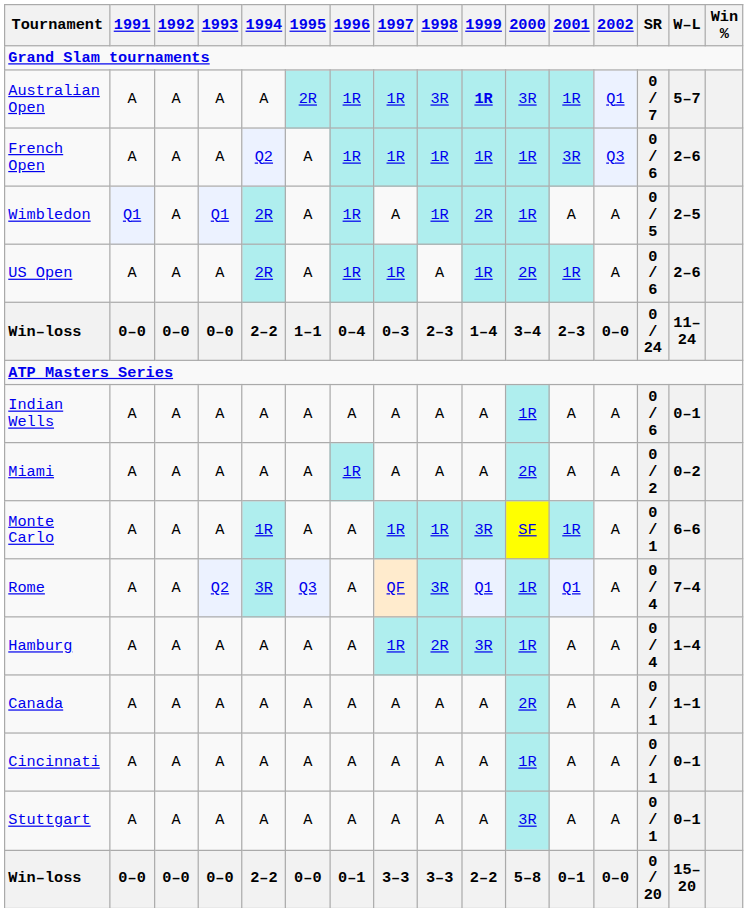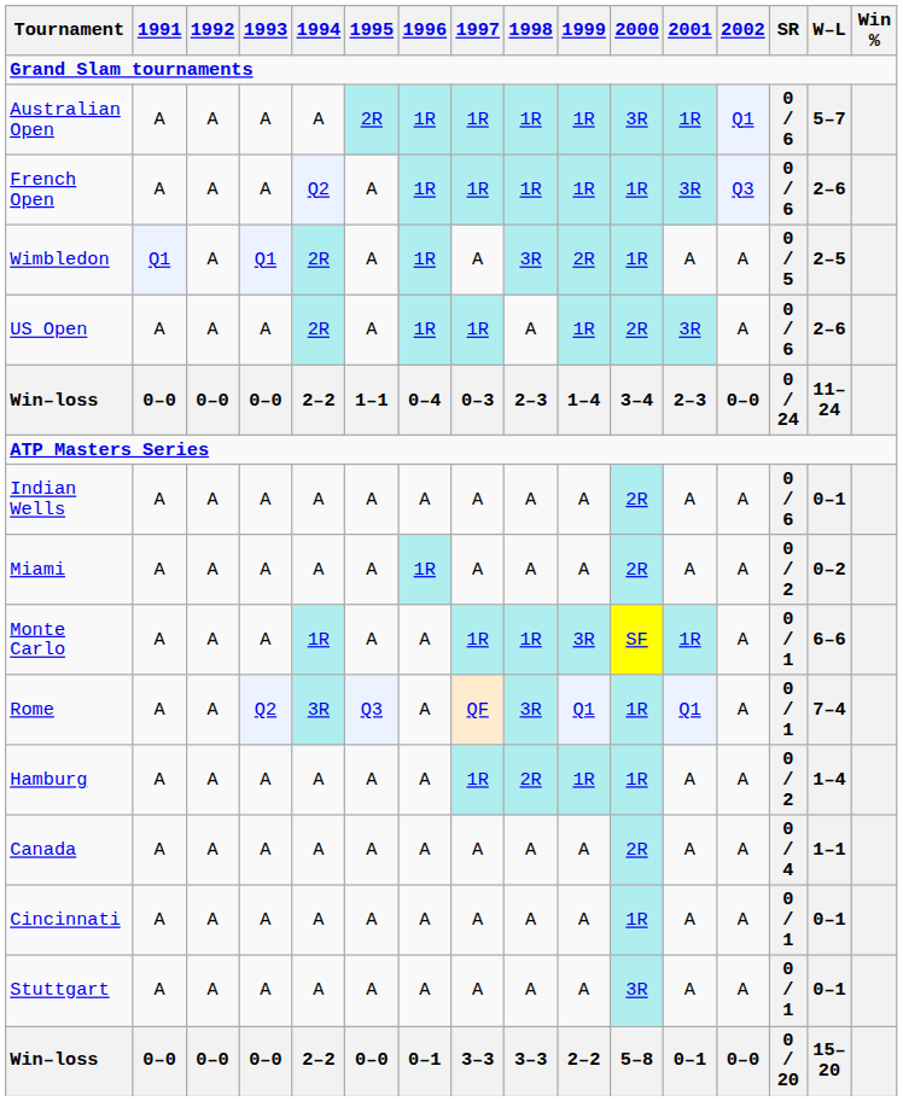 <table class=wikitable style=text-align:center;font-size:97%>
 <tr>
 <th>Tournament</th>
 <th><a href='#'>1991</a></th>
 <th><a href='#'>1992</a></th>
 <th><a href='#'>1993</a></th>
 <th><a href='#'>1994</a></th>
 <th><a href='#'>1995</a></th>
 <th><a href='#'>1996</a></th>
 <th><a href='#'>1997</a></th>
 <th><a href='#'>1998</a></th>
 <th><a href='#'>1999</a></th>
 <th><a href='#'>2000</a></th>
 <th><a href='#'>2001</a></th>
 <th><a href='#'>2002</a></th>
 <th>SR</th>
 <th>W–L</th>
 <th>Win %</th>
 </tr>
 <tr>
 <td colspan=23 align=left><strong><a href='#'>Grand Slam tournaments</a></strong></td>
 </tr>
 <tr>
 <td align=left><a href='#'>Australian Open</a></td>
 <td>A</td>
 <td>A</td>
 <td>A</td>
 <td>A</td>
 <td bgcolor=afeeee><a href='#'>2R</a></td>
 <td bgcolor=afeeee><a href='#'>1R</a></td>
 <td bgcolor=afeeee><a href='#'>1R</a></td>
-<td bgcolor=afeeee><a href='#'>3R</a></td>
-<td bgcolor=afeeee><strong><a href='#'>1R</a></strong></td>
+<td bgcolor=afeeee><a href='#'>1R</a></td>
+<td bgcolor=afeeee><a href='#'>1R</a></td>
 <td bgcolor=afeeee><a href='#'>3R</a></td>
 <td bgcolor=afeeee><a href='#'>1R</a></td>
 <td bgcolor=ecf2ff><a href='#'>Q1</a></td>
-<th>0 / 7</th>
+<th>0 / 6</th>
 <th>5–7</th>
 <th></th>
 </tr>
 <tr>
 <td align=left><a href='#'>French Open</a></td>
 <td>A</td>
 <td>A</td>
 <td>A</td>
 <td bgcolor=ecf2ff><a href='#'>Q2</a></td>
 <td>A</td>
 <td bgcolor=afeeee><a href='#'>1R</a></td>
 <td bgcolor=afeeee><a href='#'>1R</a></td>
 <td bgcolor=afeeee><a href='#'>1R</a></td>
 <td bgcolor=afeeee><a href='#'>1R</a></td>
 <td bgcolor=afeeee><a href='#'>1R</a></td>
 <td bgcolor=afeeee><a href='#'>3R</a></td>
 <td bgcolor=ecf2ff><a href='#'>Q3</a></td>
 <th>0 / 6</th>
 <th>2–6</th>
 <th></th>
 </tr>
 <tr>
 <td align=left><a href='#'>Wimbledon</a></td>
 <td bgcolor=ecf2ff><a href='#'>Q1</a></td>
 <td>A</td>
 <td bgcolor=ecf2ff><a href='#'>Q1</a></td>
 <td bgcolor=afeeee><a href='#'>2R</a></td>
 <td>A</td>
 <td bgcolor=afeeee><a href='#'>1R</a></td>
 <td>A</td>
-<td bgcolor=afeeee><a href='#'>1R</a></td>
+<td bgcolor=afeeee><a href='#'>3R</a></td>
 <td bgcolor=afeeee><a href='#'>2R</a></td>
 <td bgcolor=afeeee><a href='#'>1R</a></td>
 <td>A</td>
 <td>A</td>
 <th>0 / 5</th>
 <th>2–5</th>
 <th></th>
 </tr>
 <tr>
 <td align=left><a href='#'>US Open</a></td>
 <td>A</td>
 <td>A</td>
 <td>A</td>
 <td bgcolor=afeeee><a href='#'>2R</a></td>
 <td>A</td>
 <td bgcolor=afeeee><a href='#'>1R</a></td>
 <td bgcolor=afeeee><a href='#'>1R</a></td>
 <td>A</td>
 <td bgcolor=afeeee><a href='#'>1R</a></td>
 <td bgcolor=afeeee><a href='#'>2R</a></td>
-<td bgcolor=afeeee><a href='#'>1R</a></td>
+<td bgcolor=afeeee><a href='#'>3R</a></td>
 <td>A</td>
 <th>0 / 6</th>
 <th>2–6</th>
 <th></th>
 </tr>
 <tr>
 <th style=text-align:left>Win–loss</th>
 <th>0–0</th>
 <th>0–0</th>
 <th>0–0</th>
 <th>2–2</th>
 <th>1–1</th>
 <th>0–4</th>
 <th>0–3</th>
 <th>2–3</th>
 <th>1–4</th>
 <th>3–4</th>
 <th>2–3</th>
 <th>0–0</th>
 <th>0 / 24</th>
 <th>11–24</th>
 <th></th>
 </tr>
 <tr>
 <td colspan=23 align=left><strong><a href='#'>ATP Masters Series</a></strong></td>
 </tr>
 <tr>
 <td align=left><a href='#'>Indian Wells</a></td>
 <td>A</td>
 <td>A</td>
 <td>A</td>
 <td>A</td>
 <td>A</td>
 <td>A</td>
 <td>A</td>
 <td>A</td>
 <td>A</td>
-<td bgcolor=afeeee><a href='#'>1R</a></td>
+<td bgcolor=afeeee><a href='#'>2R</a></td>
 <td>A</td>
 <td>A</td>
 <th>0 / 6</th>
 <th>0–1</th>
 <th></th>
 </tr>
 <tr>
 <td align=left><a href='#'>Miami</a></td>
 <td>A</td>
 <td>A</td>
 <td>A</td>
 <td>A</td>
 <td>A</td>
 <td bgcolor=afeeee><a href='#'>1R</a></td>
 <td>A</td>
 <td>A</td>
 <td>A</td>
 <td bgcolor=afeeee><a href='#'>2R</a></td>
 <td>A</td>
 <td>A</td>
 <th>0 / 2</th>
 <th>0–2</th>
 <th></th>
 </tr>
 <tr>
 <td align=left><a href='#'>Monte Carlo</a></td>
 <td>A</td>
 <td>A</td>
 <td>A</td>
 <td bgcolor=afeeee><a href='#'>1R</a></td>
 <td>A</td>
 <td>A</td>
 <td bgcolor=afeeee><a href='#'>1R</a></td>
 <td bgcolor=afeeee><a href='#'>1R</a></td>
 <td bgcolor=afeeee><a href='#'>3R</a></td>
 <td bgcolor=yellow><a href='#'>SF</a></td>
 <td bgcolor=afeeee><a href='#'>1R</a></td>
 <td>A</td>
 <th>0 / 1</th>
 <th>6–6</th>
 <th></th>
 </tr>
 <tr>
 <td align=left><a href='#'>Rome</a></td>
 <td>A</td>
 <td>A</td>
 <td bgcolor=ecf2ff><a href='#'>Q2</a></td>
 <td bgcolor=afeeee><a href='#'>3R</a></td>
 <td bgcolor=ecf2ff><a href='#'>Q3</a></td>
 <td>A</td>
 <td bgcolor=ffebcd><a href='#'>QF</a></td>
 <td bgcolor=afeeee><a href='#'>3R</a></td>
 <td bgcolor=ecf2ff><a href='#'>Q1</a></td>
 <td bgcolor=afeeee><a href='#'>1R</a></td>
 <td bgcolor=ecf2ff><a href='#'>Q1</a></td>
 <td>A</td>
-<th>0 / 4</th>
+<th>0 / 1</th>
 <th>7–4</th>
 <th></th>
 </tr>
 <tr>
 <td align=left><a href='#'>Hamburg</a></td>
 <td>A</td>
 <td>A</td>
 <td>A</td>
 <td>A</td>
 <td>A</td>
 <td>A</td>
 <td bgcolor=afeeee><a href='#'>1R</a></td>
 <td bgcolor=afeeee><a href='#'>2R</a></td>
-<td bgcolor=afeeee><a href='#'>3R</a></td>
+<td bgcolor=afeeee><a href='#'>1R</a></td>
 <td bgcolor=afeeee><a href='#'>1R</a></td>
 <td>A</td>
 <td>A</td>
-<th>0 / 4</th>
+<th>0 / 2</th>
 <th>1–4</th>
 <th></th>
 </tr>
 <tr>
 <td align=left><a href='#'>Canada</a></td>
 <td>A</td>
 <td>A</td>
 <td>A</td>
 <td>A</td>
 <td>A</td>
 <td>A</td>
 <td>A</td>
 <td>A</td>
 <td>A</td>
 <td bgcolor=afeeee><a href='#'>2R</a></td>
 <td>A</td>
 <td>A</td>
-<th>0 / 1</th>
+<th>0 / 4</th>
 <th>1–1</th>
 <th></th>
 </tr>
 <tr>
 <td align=left><a href='#'>Cincinnati</a></td>
 <td>A</td>
 <td>A</td>
 <td>A</td>
 <td>A</td>
 <td>A</td>
 <td>A</td>
 <td>A</td>
 <td>A</td>
 <td>A</td>
 <td bgcolor=afeeee><a href='#'>1R</a></td>
 <td>A</td>
 <td>A</td>
 <th>0 / 1</th>
 <th>0–1</th>
 <th></th>
 </tr>
 <tr>
 <td align=left><a href='#'>Stuttgart</a></td>
 <td>A</td>
 <td>A</td>
 <td>A</td>
 <td>A</td>
 <td>A</td>
 <td>A</td>
 <td>A</td>
 <td>A</td>
 <td>A</td>
 <td bgcolor=afeeee><a href='#'>3R</a></td>
 <td>A</td>
 <td>A</td>
 <th>0 / 1</th>
 <th>0–1</th>
 <th></th>
 </tr>
 <tr>
 <th style=text-align:left>Win–loss</th>
 <th>0–0</th>
 <th>0–0</th>
 <th>0–0</th>
 <th>2–2</th>
 <th>0–0</th>
 <th>0–1</th>
 <th>3–3</th>
 <th>3–3</th>
 <th>2–2</th>
 <th>5–8</th>
 <th>0–1</th>
 <th>0–0</th>
 <th>0 / 20</th>
 <th>15–20</th>
 <th></th>
 </tr>
 </table>
